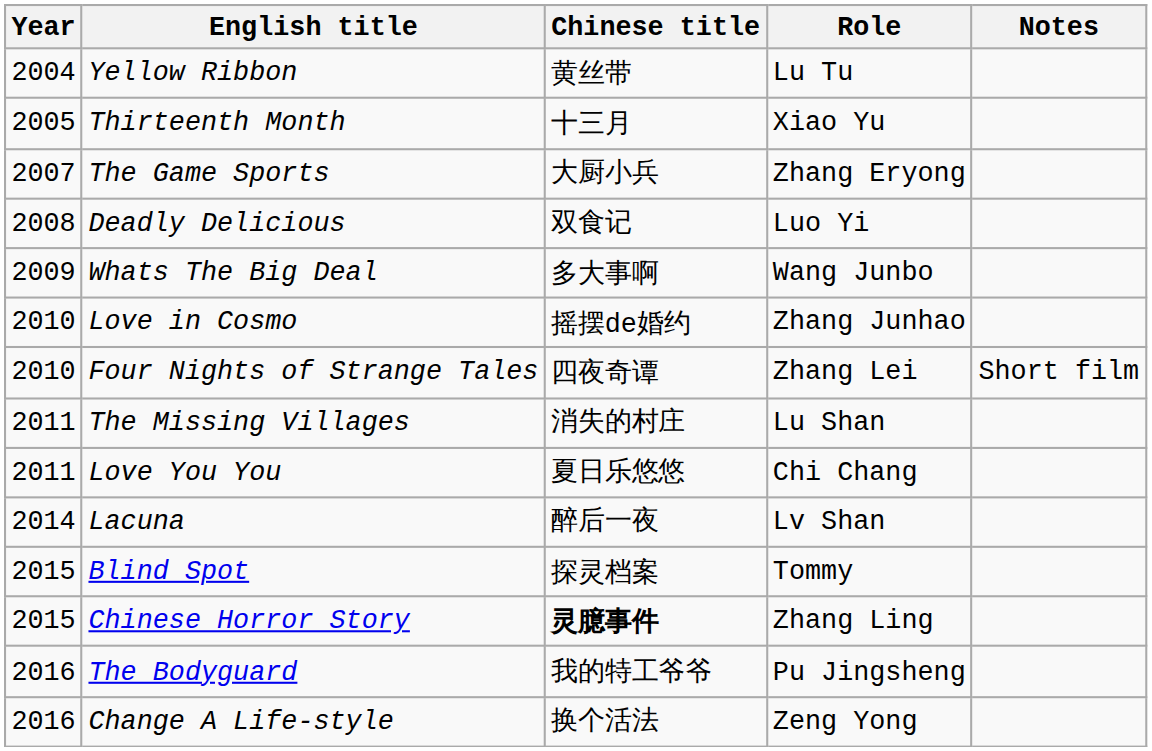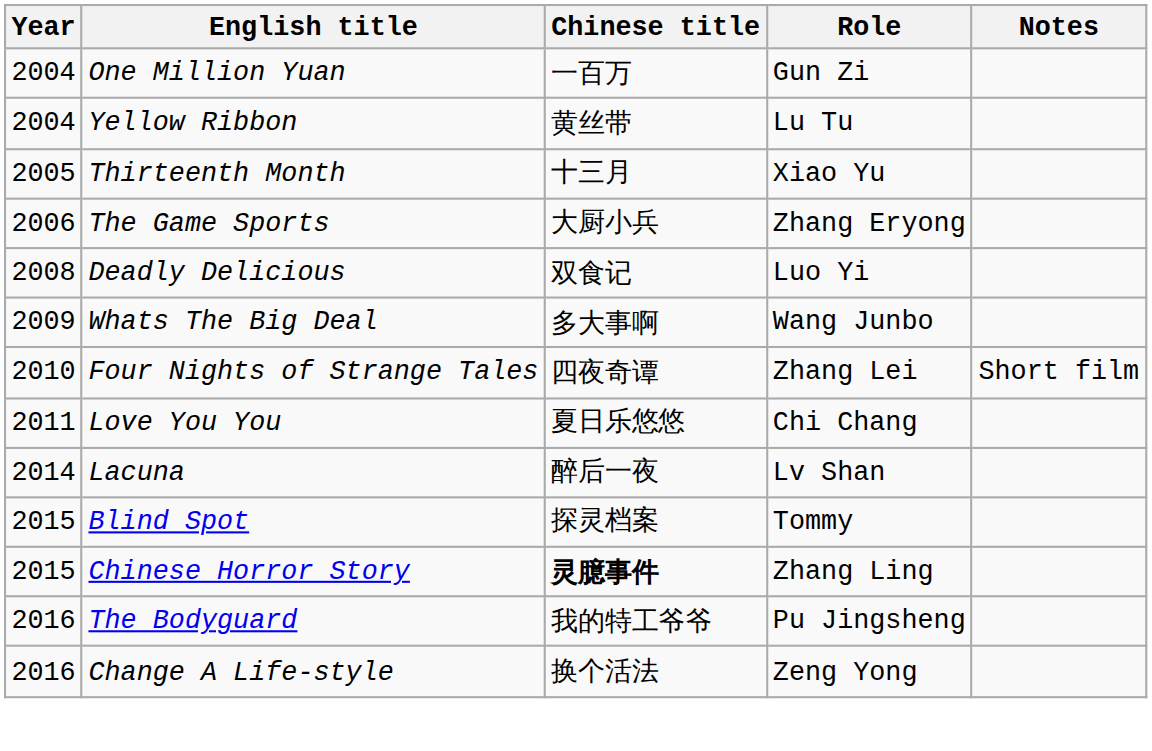 <table class="wikitable sortable">
 <tr>
 <th>Year</th>
 <th>English title</th>
 <th>Chinese title</th>
 <th>Role</th>
 <th>Notes</th>
+</tr>
+<tr>
+<td>2004</td>
+<td><em>One Million Yuan</em></td>
+<td>一百万</td>
+<td>Gun Zi</td>
+<td></td>
 </tr>
 <tr>
 <td>2004</td>
 <td><em>Yellow Ribbon</em></td>
 <td>黄丝带</td>
 <td>Lu Tu</td>
 <td></td>
 </tr>
 <tr>
 <td>2005</td>
 <td><em>Thirteenth Month</em></td>
 <td>十三月</td>
 <td>Xiao Yu</td>
 <td></td>
 </tr>
 <tr>
-<td>2007</td>
+<td>2006</td>
 <td><em>The Game Sports</em></td>
 <td>大厨小兵</td>
 <td>Zhang Eryong</td>
 <td></td>
 </tr>
 <tr>
 <td>2008</td>
 <td><em>Deadly Delicious</em></td>
 <td>双食记</td>
 <td>Luo Yi</td>
 <td></td>
 </tr>
 <tr>
 <td>2009</td>
 <td><em>Whats The Big Deal</em></td>
 <td>多大事啊</td>
 <td>Wang Junbo</td>
 <td></td>
 </tr>
 <tr>
 <td>2010</td>
-<td><em>Love in Cosmo</em></td>
-<td>摇摆de婚约</td>
-<td>Zhang Junhao</td>
-<td></td>
-</tr>
-<tr>
-<td>2010</td>
 <td><em>Four Nights of Strange Tales</em></td>
 <td>四夜奇谭</td>
 <td>Zhang Lei</td>
 <td>Short film</td>
-</tr>
-<tr>
-<td>2011</td>
-<td><em>The Missing Villages</em></td>
-<td>消失的村庄</td>
-<td>Lu Shan</td>
-<td></td>
 </tr>
 <tr>
 <td>2011</td>
 <td><em>Love You You</em></td>
 <td>夏日乐悠悠</td>
 <td>Chi Chang</td>
 <td></td>
 </tr>
 <tr>
 <td>2014</td>
 <td><em>Lacuna</em></td>
 <td>醉后一夜</td>
 <td>Lv Shan</td>
 <td></td>
 </tr>
 <tr>
 <td>2015</td>
 <td><em><a href='#'>Blind Spot</a></em></td>
 <td>探灵档案</td>
 <td>Tommy</td>
 <td></td>
 </tr>
 <tr>
 <td>2015</td>
 <td><em><a href='#'>Chinese Horror Story</a></em></td>
 <td><strong>灵臆事件</strong></td>
 <td>Zhang Ling</td>
 <td></td>
 </tr>
 <tr>
 <td>2016</td>
 <td><em><a href='#'>The Bodyguard</a></em></td>
 <td>我的特工爷爷</td>
 <td>Pu Jingsheng</td>
 <td></td>
 </tr>
 <tr>
 <td>2016</td>
 <td><em>Change A Life-style</em></td>
 <td>换个活法</td>
 <td>Zeng Yong</td>
 <td></td>
 </tr>
 </table>
